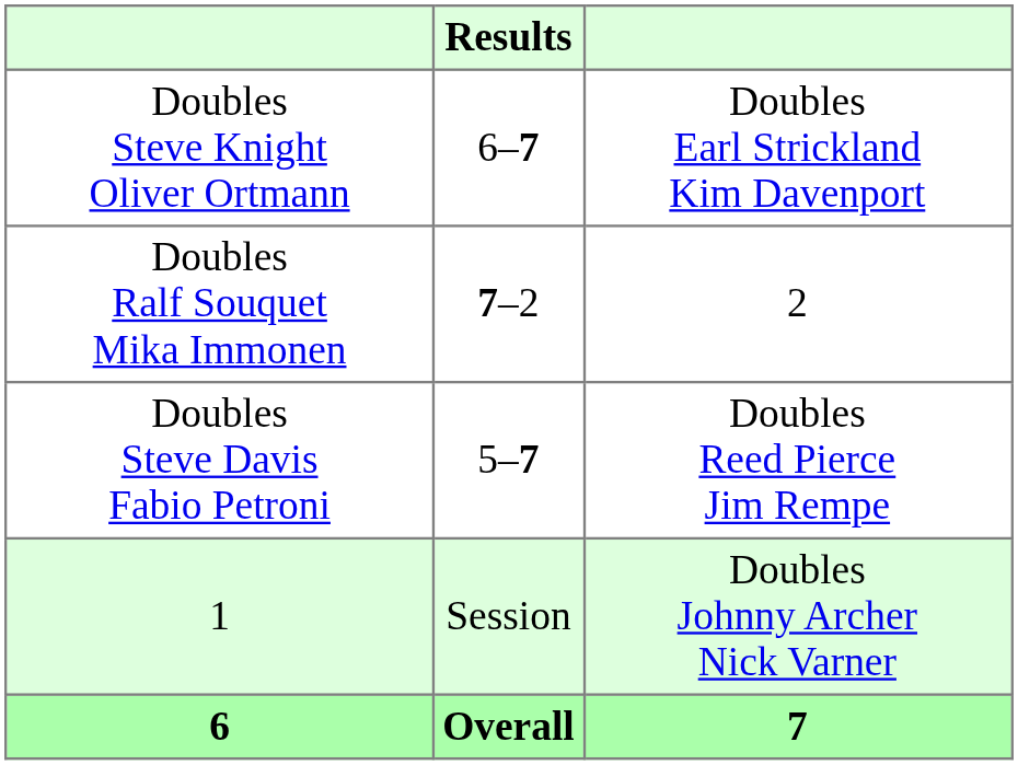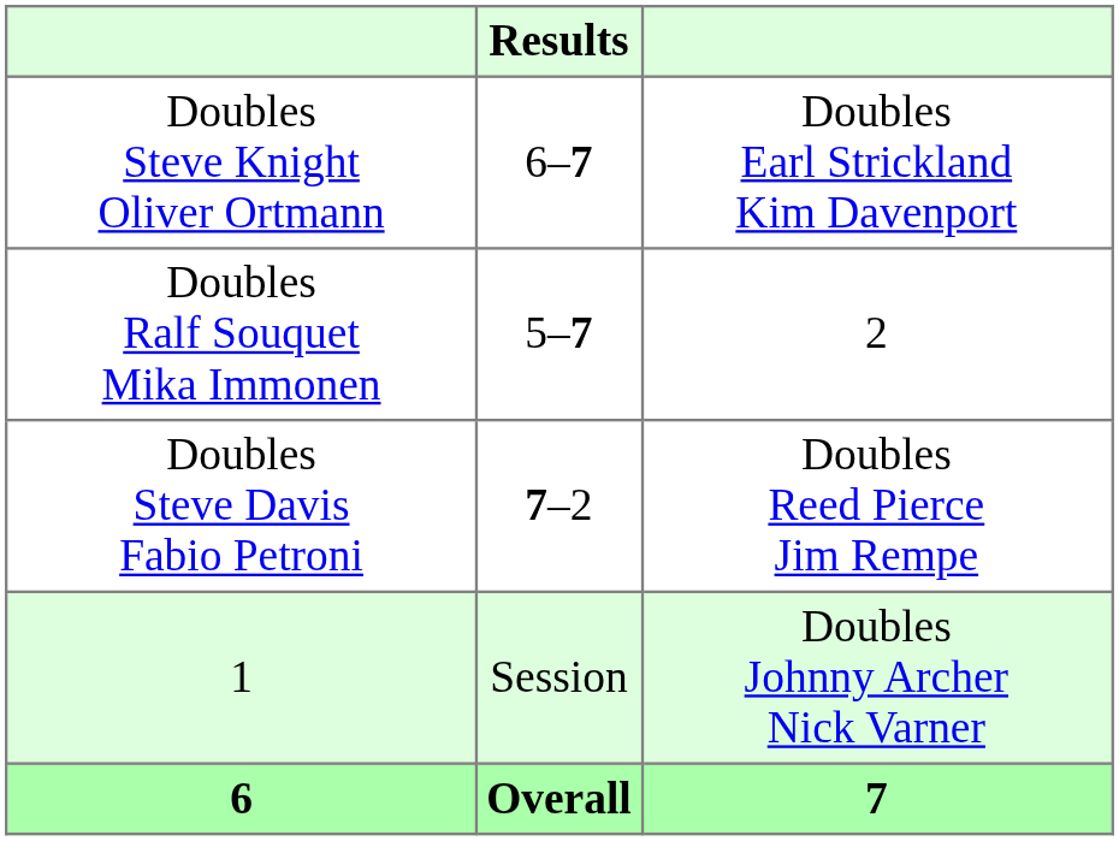 <table border="1" cellpadding="3" style="border-collapse: collapse;">
 <tr bgcolor="#ddffdd">
 <th width="160"></th>
 <th>Results</th>
 <th width="160"></th>
 </tr>
 <tr>
 <td align="center">Doubles<br><a href='#'>Steve Knight</a><br><a href='#'>Oliver Ortmann</a></td>
 <td align="center">6–<strong>7</strong></td>
 <td align="center">Doubles<br><a href='#'>Earl Strickland</a><br><a href='#'>Kim Davenport</a></td>
 </tr>
 <tr>
 <td align="center">Doubles<br><a href='#'>Ralf Souquet</a><br><a href='#'>Mika Immonen</a></td>
-<td align="center"><strong>7</strong>–2</td>
+<td align="center">5–<strong>7</strong></td>
 <td align="center">2</td>
 </tr>
 <tr>
 <td align="center">Doubles<br><a href='#'>Steve Davis</a><br><a href='#'>Fabio Petroni</a></td>
-<td align="center">5–<strong>7</strong></td>
+<td align="center"><strong>7</strong>–2</td>
 <td align="center">Doubles<br><a href='#'>Reed Pierce</a><br><a href='#'>Jim Rempe</a></td>
 </tr>
 <tr bgcolor="#ddffdd">
 <td align="center">1</td>
 <td align="center">Session</td>
 <td align="center">Doubles<br><a href='#'>Johnny Archer</a><br><a href='#'>Nick Varner</a></td>
 </tr>
 <tr bgcolor="#aaffaa">
 <th align="center">6</th>
 <th align="center">Overall</th>
 <th align="center">7</th>
 </tr>
 </table>
